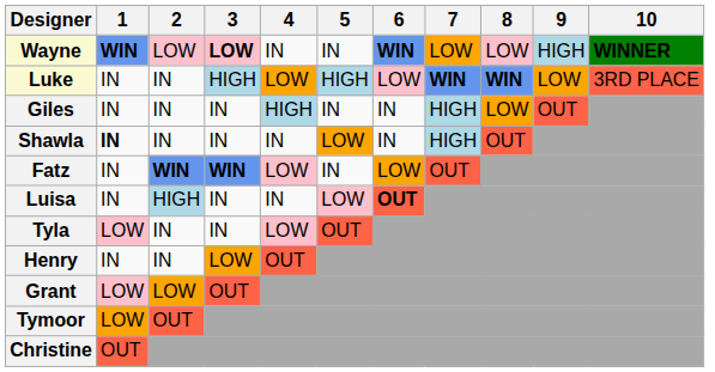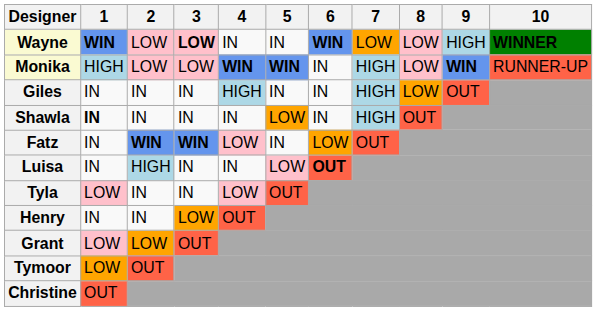 <table class="wikitable" style="background:#fffff;">
 <tr>
 <th>Designer</th>
 <th>1</th>
 <th>2</th>
 <th>3</th>
 <th>4</th>
 <th>5</th>
 <th>6</th>
 <th>7</th>
 <th>8</th>
 <th>9</th>
 <th>10</th>
 </tr>
 <tr>
 <th style="background:#FAFAD2;">Wayne</th>
 <td style="background:cornflowerblue;"><strong>WIN</strong></td>
 <td style="background:pink;">LOW</td>
 <td style="background:pink;"><strong>LOW</strong></td>
 <td>IN</td>
 <td>IN</td>
 <td style="background:cornflowerblue;"><strong>WIN</strong></td>
 <td style="background:orange;">LOW</td>
 <td style="background:pink;">LOW</td>
 <td style="background:lightblue;">HIGH</td>
 <td style="background:green;"><strong>WINNER</strong></td>
 </tr>
 <tr>
-<th style="background:#FAFAD2;">Luke</th>
+<th style="background:#FAFAD2;">Monika</th>
+<td style="background:lightblue;">HIGH</td>
+<td style="background:pink;">LOW</td>
+<td style="background:pink;">LOW</td>
+<td style="background:cornflowerblue;"><strong>WIN</strong></td>
+<td style="background:cornflowerblue;"><strong>WIN</strong></td>
 <td>IN</td>
-<td>IN</td>
-<td style="background:lightblue;">HIGH</td>
-<td style="background:orange;">LOW</td>
 <td style="background:lightblue;">HIGH</td>
 <td style="background:pink;">LOW</td>
 <td style="background:cornflowerblue;"><strong>WIN</strong></td>
-<td style="background:cornflowerblue;"><strong>WIN</strong></td>
-<td style="background:orange;">LOW</td>
-<td style="background:tomato;">3RD PLACE</td>
+<td style="background:tomato;">RUNNER-UP</td>
 </tr>
 <tr>
 <th>Giles</th>
 <td>IN</td>
 <td>IN</td>
 <td>IN</td>
 <td style="background:lightblue;">HIGH</td>
 <td>IN</td>
 <td>IN</td>
 <td style="background:lightblue;">HIGH</td>
 <td style="background:orange;">LOW</td>
 <td style="background:tomato;">OUT</td>
 <td bgcolor="darkgray" colspan="1"></td>
 </tr>
 <tr>
 <th>Shawla</th>
 <td><strong>IN</strong></td>
 <td>IN</td>
 <td>IN</td>
 <td>IN</td>
 <td style="background:orange;">LOW</td>
 <td>IN</td>
 <td style="background:lightblue;">HIGH</td>
 <td style="background:tomato;">OUT</td>
 <td bgcolor="darkgray" colspan="2"></td>
 </tr>
 <tr>
 <th>Fatz</th>
 <td>IN</td>
 <td style="background:cornflowerblue;"><strong>WIN</strong></td>
 <td style="background:cornflowerblue;"><strong>WIN</strong></td>
 <td style="background:pink;">LOW</td>
 <td>IN</td>
 <td style="background:orange;">LOW</td>
 <td style="background:tomato;">OUT</td>
 <td bgcolor="darkgray" colspan="3"></td>
 </tr>
 <tr>
 <th>Luisa</th>
 <td>IN</td>
 <td style="background:lightblue;">HIGH</td>
 <td>IN</td>
 <td>IN</td>
 <td style="background:pink;">LOW</td>
 <td style="background:tomato;"><strong>OUT</strong></td>
 <td bgcolor="darkgray" colspan="4"></td>
 </tr>
 <tr>
 <th>Tyla</th>
 <td style="background:pink;">LOW</td>
 <td>IN</td>
 <td>IN</td>
 <td style="background:pink;">LOW</td>
 <td style="background:tomato;">OUT</td>
 <td bgcolor="darkgray" colspan="5"></td>
 </tr>
 <tr>
 <th>Henry</th>
 <td>IN</td>
 <td>IN</td>
 <td style="background:orange;">LOW</td>
 <td style="background:tomato;">OUT</td>
 <td bgcolor="darkgray" colspan="6"></td>
 </tr>
 <tr>
 <th>Grant</th>
 <td style="background:pink;">LOW</td>
 <td style="background:orange;">LOW</td>
 <td style="background:tomato;">OUT</td>
 <td bgcolor="darkgray" colspan="7"></td>
 </tr>
 <tr>
 <th>Tymoor</th>
 <td style="background:orange;">LOW</td>
 <td style="background:tomato;">OUT</td>
 <td bgcolor="darkgray" colspan="8"></td>
 </tr>
 <tr>
 <th>Christine</th>
 <td style="background:tomato;">OUT</td>
 <td bgcolor="darkgray" colspan="9"></td>
 </tr>
 </table>
